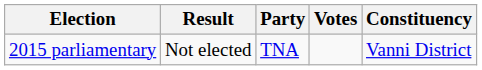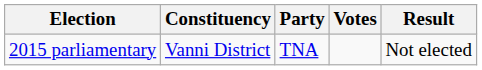 <table class="wikitable" style="text-align:left;">
 <tr>
 <th scope=col>Election</th>
-<th scope=col>Result</th>
+<th scope=col>Constituency</th>
 <th scope=col>Party</th>
 <th scope=col>Votes</th>
-<th scope=col>Constituency</th>
+<th scope=col>Result</th>
 </tr>
 <tr>
 <td><a href='#'>2015 parliamentary</a></td>
-<td>Not elected</td>
+<td><a href='#'>Vanni District</a></td>
 <td><a href='#'>TNA</a></td>
 <td align=right></td>
-<td><a href='#'>Vanni District</a></td>
+<td>Not elected</td>
 </tr>
 </table>
